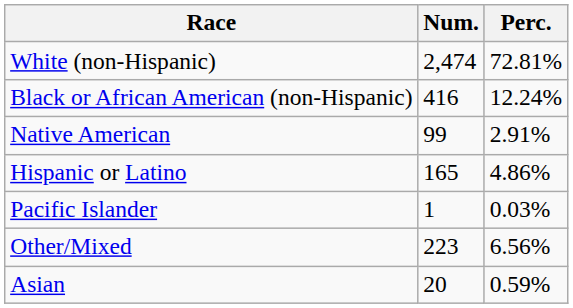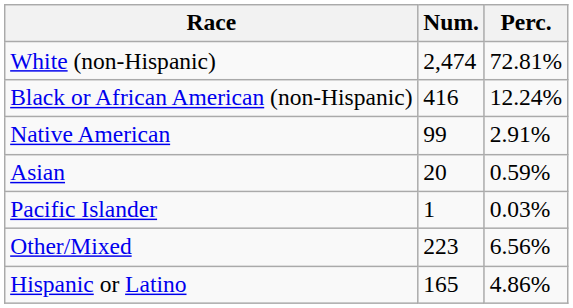 <table class="wikitable">
 <tr>
 <th>Race</th>
 <th>Num.</th>
 <th>Perc.</th>
 </tr>
 <tr>
 <td><a href='#'>White</a> (non-Hispanic)</td>
 <td>2,474</td>
 <td>72.81%</td>
 </tr>
 <tr>
 <td><a href='#'>Black or African American</a> (non-Hispanic)</td>
 <td>416</td>
 <td>12.24%</td>
 </tr>
 <tr>
 <td><a href='#'>Native American</a></td>
 <td>99</td>
 <td>2.91%</td>
 </tr>
 <tr>
-<td><a href='#'>Hispanic</a> or <a href='#'>Latino</a></td>
-<td>165</td>
-<td>4.86%</td>
+<td><a href='#'>Asian</a></td>
+<td>20</td>
+<td>0.59%</td>
 </tr>
 <tr>
 <td><a href='#'>Pacific Islander</a></td>
 <td>1</td>
 <td>0.03%</td>
 </tr>
 <tr>
 <td><a href='#'>Other/Mixed</a></td>
 <td>223</td>
 <td>6.56%</td>
 </tr>
 <tr>
-<td><a href='#'>Asian</a></td>
-<td>20</td>
-<td>0.59%</td>
+<td><a href='#'>Hispanic</a> or <a href='#'>Latino</a></td>
+<td>165</td>
+<td>4.86%</td>
 </tr>
 </table>
